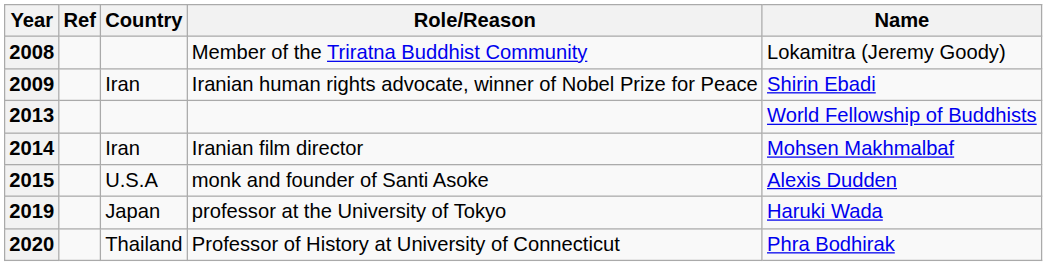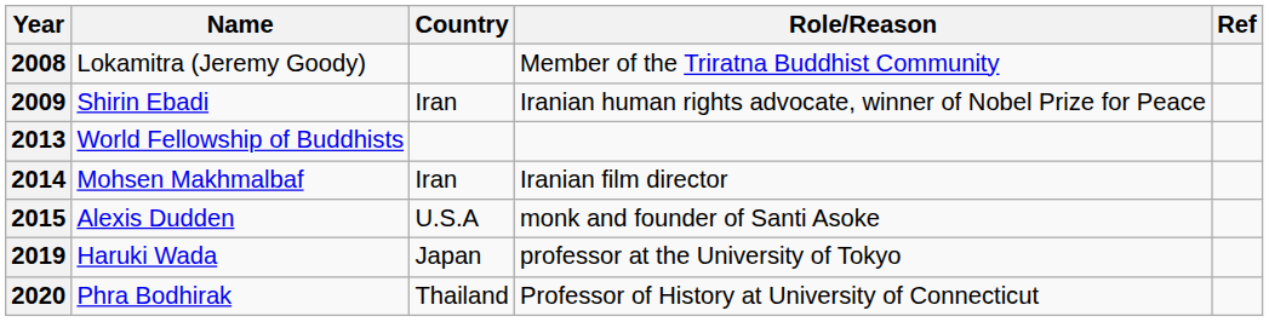 <table class="wikitable">
 <tr>
 <th>Year</th>
-<th>Ref</th>
+<th>Name</th>
 <th>Country</th>
 <th>Role/Reason</th>
-<th>Name</th>
+<th>Ref</th>
 </tr>
 <tr>
 <th>2008</th>
-<td></td>
+<td>Lokamitra (Jeremy Goody)</td>
 <td></td>
 <td>Member of the <a href='#'>Triratna Buddhist Community</a></td>
-<td>Lokamitra (Jeremy Goody)</td>
+<td></td>
 </tr>
 <tr>
 <th>2009</th>
-<td></td>
+<td><a href='#'>Shirin Ebadi</a></td>
 <td>Iran</td>
 <td>Iranian human rights advocate, winner of Nobel Prize for Peace</td>
-<td><a href='#'>Shirin Ebadi</a></td>
+<td></td>
 </tr>
 <tr>
 <th>2013</th>
+<td><a href='#'>World Fellowship of Buddhists</a></td>
 <td></td>
 <td></td>
 <td></td>
-<td><a href='#'>World Fellowship of Buddhists</a></td>
 </tr>
 <tr>
 <th>2014</th>
-<td></td>
+<td><a href='#'>Mohsen Makhmalbaf</a></td>
 <td>Iran</td>
 <td>Iranian film director</td>
-<td><a href='#'>Mohsen Makhmalbaf</a></td>
+<td></td>
 </tr>
 <tr>
 <th>2015</th>
-<td></td>
+<td><a href='#'>Alexis Dudden</a></td>
 <td>U.S.A</td>
 <td>monk and founder of Santi Asoke</td>
-<td><a href='#'>Alexis Dudden</a></td>
+<td></td>
 </tr>
 <tr>
 <th>2019</th>
-<td></td>
+<td><a href='#'>Haruki Wada</a></td>
 <td>Japan</td>
 <td>professor at the University of Tokyo</td>
-<td><a href='#'>Haruki Wada</a></td>
+<td></td>
 </tr>
 <tr>
 <th>2020</th>
-<td></td>
+<td><a href='#'>Phra Bodhirak</a></td>
 <td>Thailand</td>
 <td>Professor of History at University of Connecticut</td>
-<td><a href='#'>Phra Bodhirak</a></td>
+<td></td>
 </tr>
 </table>
